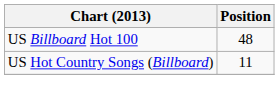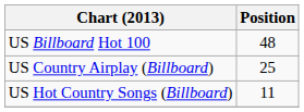 <table class="wikitable sortable">
 <tr>
 <th scope="col">Chart (2013)</th>
 <th scope="col">Position</th>
 </tr>
 <tr>
 <td>US <em><a href='#'>Billboard</a></em> <a href='#'>Hot 100</a></td>
 <td align="center">48</td>
 </tr>
 <tr>
+<td>US <a href='#'>Country Airplay</a> (<em><a href='#'>Billboard</a></em>)</td>
+<td align="center">25</td>
+</tr>
+<tr>
 <td>US <a href='#'>Hot Country Songs</a> (<em><a href='#'>Billboard</a></em>)</td>
 <td align="center">11</td>
 </tr>
 <tr>
 </tr>
 </table>
